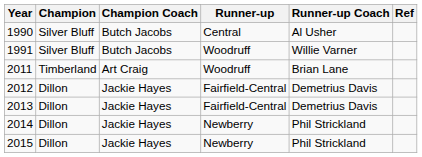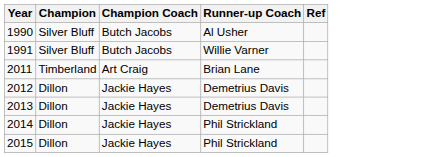 <table class="wikitable sortable">
 <tr>
 <th scope="col">Year</th>
 <th scope="col">Champion</th>
 <th scope="col">Champion Coach</th>
-<th scope="col">Runner-up</th>
 <th scope="col">Runner-up Coach</th>
 <th scope="col">Ref</th>
 </tr>
 <tr>
 <td>1990</td>
 <td>Silver Bluff</td>
 <td>Butch Jacobs</td>
-<td>Central</td>
 <td>Al Usher</td>
 <td></td>
 </tr>
 <tr>
 <td>1991</td>
 <td>Silver Bluff</td>
 <td>Butch Jacobs</td>
-<td>Woodruff</td>
 <td>Willie Varner</td>
 <td></td>
 </tr>
 <tr>
 <td>2011</td>
 <td>Timberland</td>
 <td>Art Craig</td>
-<td>Woodruff</td>
 <td>Brian Lane</td>
 <td></td>
 </tr>
 <tr>
 <td>2012</td>
 <td>Dillon</td>
 <td>Jackie Hayes</td>
-<td>Fairfield-Central</td>
 <td>Demetrius Davis</td>
 <td></td>
 </tr>
 <tr>
 <td>2013</td>
 <td>Dillon</td>
 <td>Jackie Hayes</td>
-<td>Fairfield-Central</td>
 <td>Demetrius Davis</td>
 <td></td>
 </tr>
 <tr>
 <td>2014</td>
 <td>Dillon</td>
 <td>Jackie Hayes</td>
-<td>Newberry</td>
 <td>Phil Strickland</td>
 <td></td>
 </tr>
 <tr>
 <td>2015</td>
 <td>Dillon</td>
 <td>Jackie Hayes</td>
-<td>Newberry</td>
 <td>Phil Strickland</td>
 <td></td>
 </tr>
 </table>
